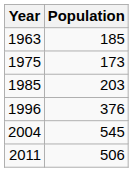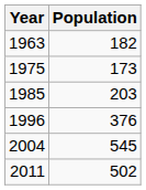 <table class="wikitable" style="line-height:1.1em;">
 <tr>
 <th>Year</th>
 <th>Population</th>
 </tr>
 <tr align="right">
 <td>1963</td>
-<td>185</td>
+<td>182</td>
 </tr>
 <tr align="right">
 <td>1975</td>
 <td>173</td>
 </tr>
 <tr align="right">
 <td>1985</td>
 <td>203</td>
 </tr>
 <tr align="right">
 <td>1996</td>
 <td>376</td>
 </tr>
 <tr align="right">
 <td>2004</td>
 <td>545</td>
 </tr>
 <tr align="right">
 <td>2011</td>
-<td>506</td>
+<td>502</td>
 </tr>
 </table>
